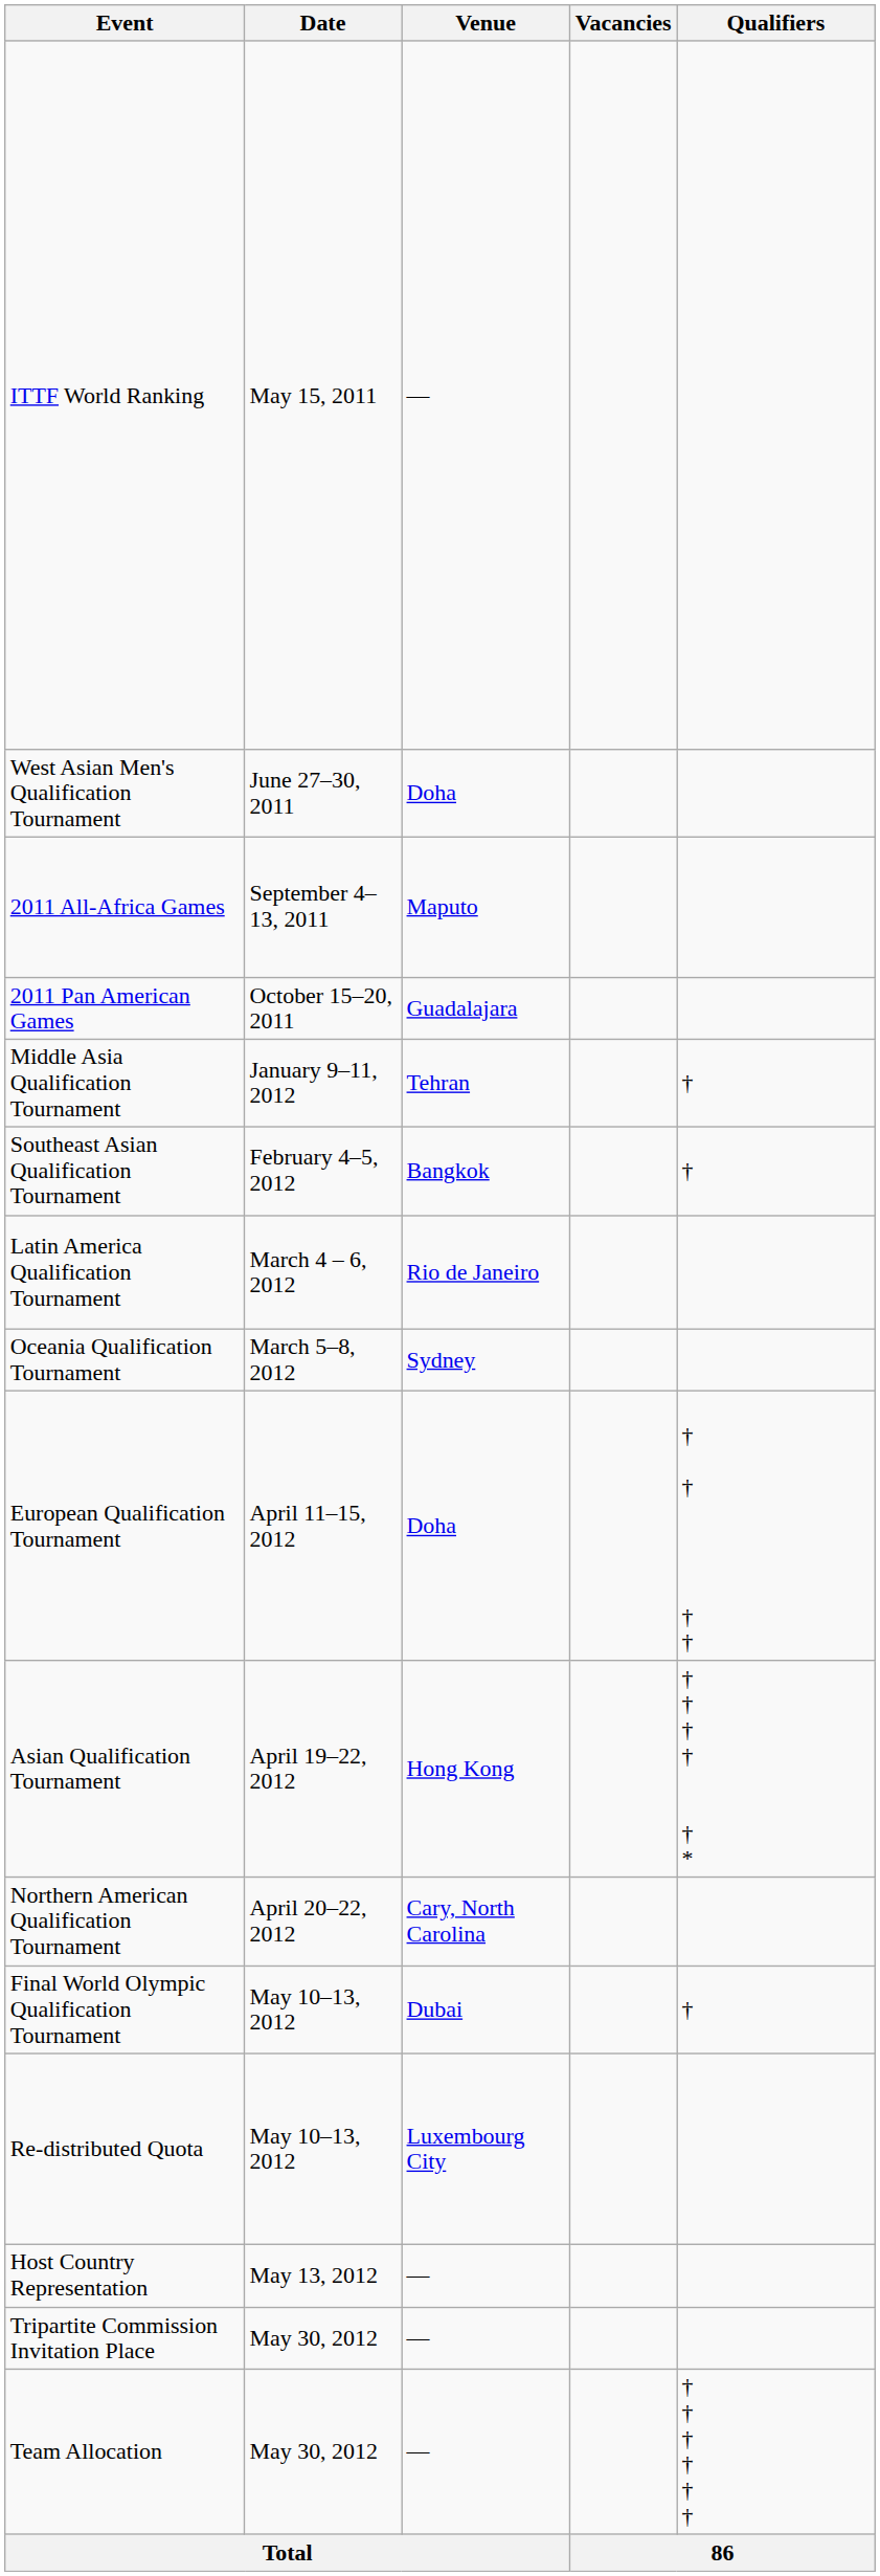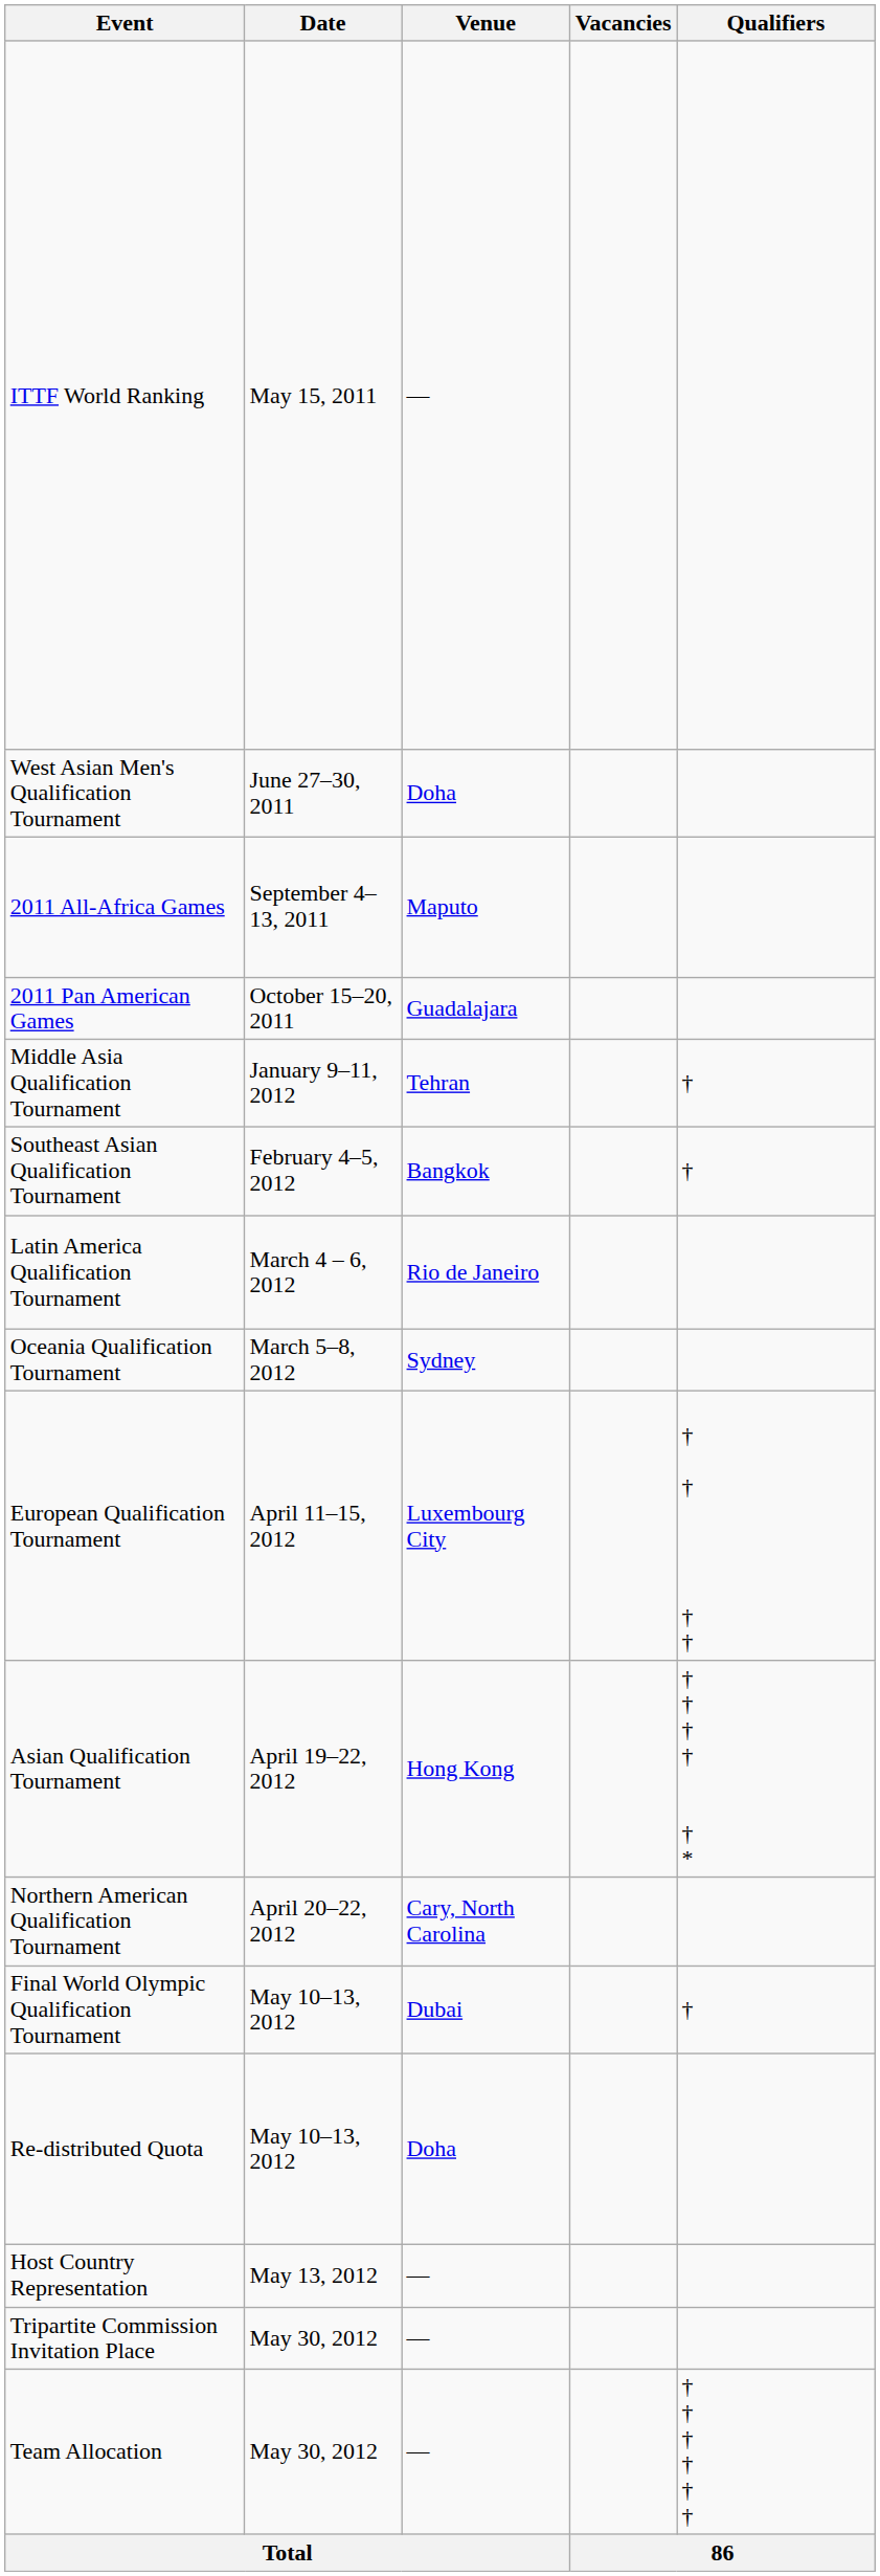 <table class="wikitable" style="text-align:left; font-size:100%">
 <tr>
 <th width=250>Event</th>
 <th width=150>Date</th>
 <th width=150>Venue</th>
 <th width=50>Vacancies</th>
 <th width=220>Qualifiers</th>
 </tr>
 <tr>
 <td><a href='#'>ITTF</a> World Ranking</td>
 <td>May 15, 2011</td>
 <td>—</td>
 <td></td>
 <td><br><br><br><br><br><br><br><br><br><br><br><br><br><br><br><br><br><br><br><br><br><br><br><br><br><br><br></td>
 </tr>
 <tr>
 <td>West Asian Men's Qualification Tournament</td>
 <td>June 27–30, 2011</td>
 <td> <a href='#'>Doha</a></td>
 <td></td>
 <td></td>
 </tr>
 <tr>
 <td><a href='#'>2011 All-Africa Games</a></td>
 <td>September 4–13, 2011</td>
 <td> <a href='#'>Maputo</a></td>
 <td></td>
 <td><br><br><br><br><br></td>
 </tr>
 <tr>
 <td><a href='#'>2011 Pan American Games</a></td>
 <td>October 15–20, 2011</td>
 <td> <a href='#'>Guadalajara</a></td>
 <td></td>
 <td></td>
 </tr>
 <tr>
 <td>Middle Asia Qualification Tournament</td>
 <td>January 9–11, 2012</td>
 <td> <a href='#'>Tehran</a></td>
 <td></td>
 <td>†</td>
 </tr>
 <tr>
 <td>Southeast Asian Qualification Tournament</td>
 <td>February 4–5, 2012</td>
 <td> <a href='#'>Bangkok</a></td>
 <td></td>
 <td>†</td>
 </tr>
 <tr>
 <td>Latin America Qualification Tournament</td>
 <td>March 4 – 6, 2012</td>
 <td> <a href='#'>Rio de Janeiro</a></td>
 <td></td>
 <td><br><br><br><br></td>
 </tr>
 <tr>
 <td>Oceania Qualification Tournament</td>
 <td>March 5–8, 2012</td>
 <td> <a href='#'>Sydney</a></td>
 <td></td>
 <td><br><br></td>
 </tr>
 <tr>
 <td>European Qualification Tournament</td>
 <td>April 11–15, 2012</td>
-<td> <a href='#'>Doha</a></td>
+<td> <a href='#'>Luxembourg City</a></td>
 <td></td>
 <td><br>†<br><br>†<br><br><br><br><br>†<br>†<br></td>
 </tr>
 <tr>
 <td>Asian Qualification Tournament</td>
 <td>April 19–22, 2012</td>
 <td> <a href='#'>Hong Kong</a></td>
 <td></td>
 <td>†<br>†<br>†<br>†<br><br><br>†<br>*</td>
 </tr>
 <tr>
 <td>Northern American Qualification Tournament</td>
 <td>April 20–22, 2012</td>
 <td> <a href='#'>Cary, North Carolina</a></td>
 <td></td>
 <td><br><br></td>
 </tr>
 <tr>
 <td>Final World Olympic Qualification Tournament</td>
 <td>May 10–13, 2012</td>
 <td> <a href='#'>Dubai</a></td>
 <td></td>
 <td>†<br></td>
 </tr>
 <tr>
 <td>Re-distributed Quota</td>
 <td>May 10–13, 2012</td>
-<td> <a href='#'>Luxembourg City</a></td>
+<td> <a href='#'>Doha</a></td>
 <td></td>
 <td><br><br><br><br><br><br><br></td>
 </tr>
 <tr>
 <td>Host Country Representation</td>
 <td>May 13, 2012</td>
 <td>—</td>
 <td></td>
 <td></td>
 </tr>
 <tr>
 <td>Tripartite Commission Invitation Place</td>
 <td>May 30, 2012</td>
 <td>—</td>
 <td></td>
 <td></td>
 </tr>
 <tr>
 <td>Team Allocation</td>
 <td>May 30, 2012</td>
 <td>—</td>
 <td></td>
 <td>†<br>†<br>†<br>†<br>†<br>†</td>
 </tr>
 <tr>
 <th colspan=3>Total</th>
 <th colspan=2>86</th>
 </tr>
 </table>
